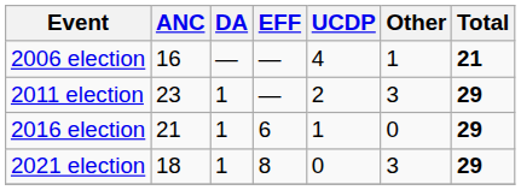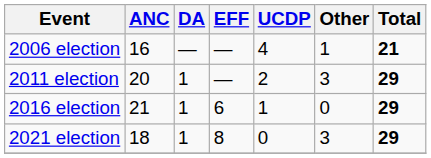 <table class="wikitable">
 <tr>
 <th>Event</th>
 <th><a href='#'>ANC</a></th>
 <th><a href='#'>DA</a></th>
 <th><a href='#'>EFF</a></th>
 <th><a href='#'>UCDP</a></th>
 <th>Other</th>
 <th>Total</th>
 </tr>
 <tr>
 <td><a href='#'>2006 election</a></td>
 <td>16</td>
 <td>—</td>
 <td>—</td>
 <td>4</td>
 <td>1</td>
 <td><strong>21</strong></td>
 </tr>
 <tr>
 <td><a href='#'>2011 election</a></td>
-<td>23</td>
+<td>20</td>
 <td>1</td>
 <td>—</td>
 <td>2</td>
 <td>3</td>
 <td><strong>29</strong></td>
 </tr>
 <tr>
 <td><a href='#'>2016 election</a></td>
 <td>21</td>
 <td>1</td>
 <td>6</td>
 <td>1</td>
 <td>0</td>
 <td><strong>29</strong></td>
 </tr>
 <tr>
 <td><a href='#'>2021 election</a></td>
 <td>18</td>
 <td>1</td>
 <td>8</td>
 <td>0</td>
 <td>3</td>
 <td><strong>29</strong></td>
 </tr>
 <tr>
 </tr>
 </table>
